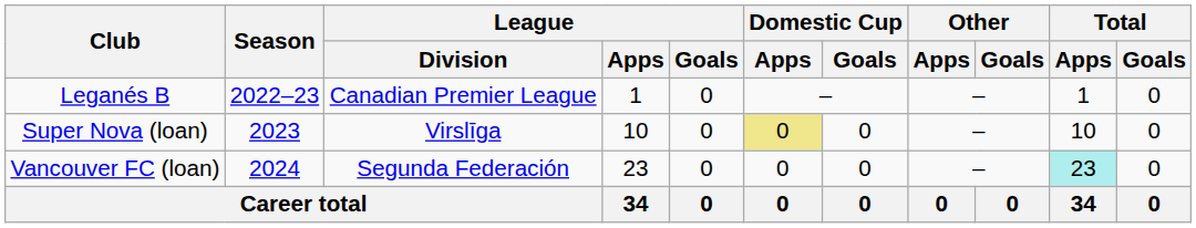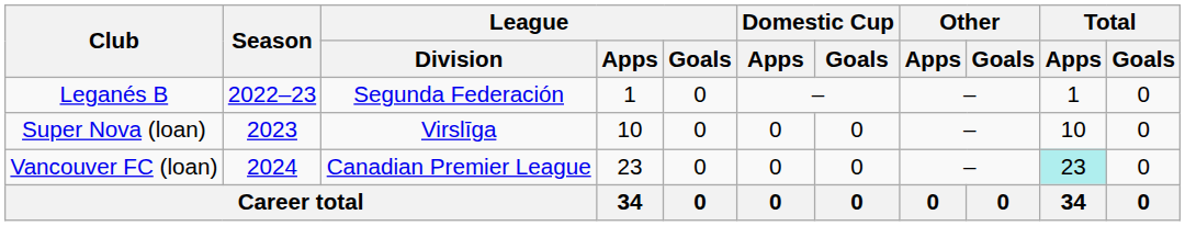 <table class="wikitable" style="text-align: center">
 <tr>
 <th rowspan="2">Club</th>
 <th rowspan="2">Season</th>
 <th colspan="3">League</th>
 <th colspan="2">Domestic Cup</th>
 <th colspan="2">Other</th>
 <th colspan="2">Total</th>
 </tr>
 <tr>
 <th>Division</th>
 <th>Apps</th>
 <th>Goals</th>
 <th>Apps</th>
 <th>Goals</th>
 <th>Apps</th>
 <th>Goals</th>
 <th>Apps</th>
 <th>Goals</th>
 </tr>
 <tr>
 <td><a href='#'>Leganés B</a></td>
 <td><a href='#'>2022–23</a></td>
-<td><a href='#'>Canadian Premier League</a></td>
+<td><a href='#'>Segunda Federación</a></td>
 <td>1</td>
 <td>0</td>
 <td colspan="2">–</td>
 <td colspan="2">–</td>
 <td>1</td>
 <td>0</td>
 </tr>
 <tr>
 <td><a href='#'>Super Nova</a> (loan)</td>
 <td><a href='#'>2023</a></td>
 <td><a href='#'>Virslīga</a></td>
 <td>10</td>
 <td>0</td>
-<td style="background: khaki;">0</td>
+<td>0</td>
 <td>0</td>
 <td colspan="2">–</td>
 <td>10</td>
 <td>0</td>
 </tr>
 <tr>
 <td><a href='#'>Vancouver FC</a> (loan)</td>
 <td><a href='#'>2024</a></td>
-<td><a href='#'>Segunda Federación</a></td>
+<td><a href='#'>Canadian Premier League</a></td>
 <td>23</td>
 <td>0</td>
 <td>0</td>
 <td>0</td>
 <td colspan="2">–</td>
 <td style="background: paleturquoise;">23</td>
 <td>0</td>
 </tr>
 <tr>
 <th colspan="3"><strong>Career total</strong></th>
 <th>34</th>
 <th>0</th>
 <th>0</th>
 <th>0</th>
 <th>0</th>
 <th>0</th>
 <th>34</th>
 <th>0</th>
 </tr>
 </table>
